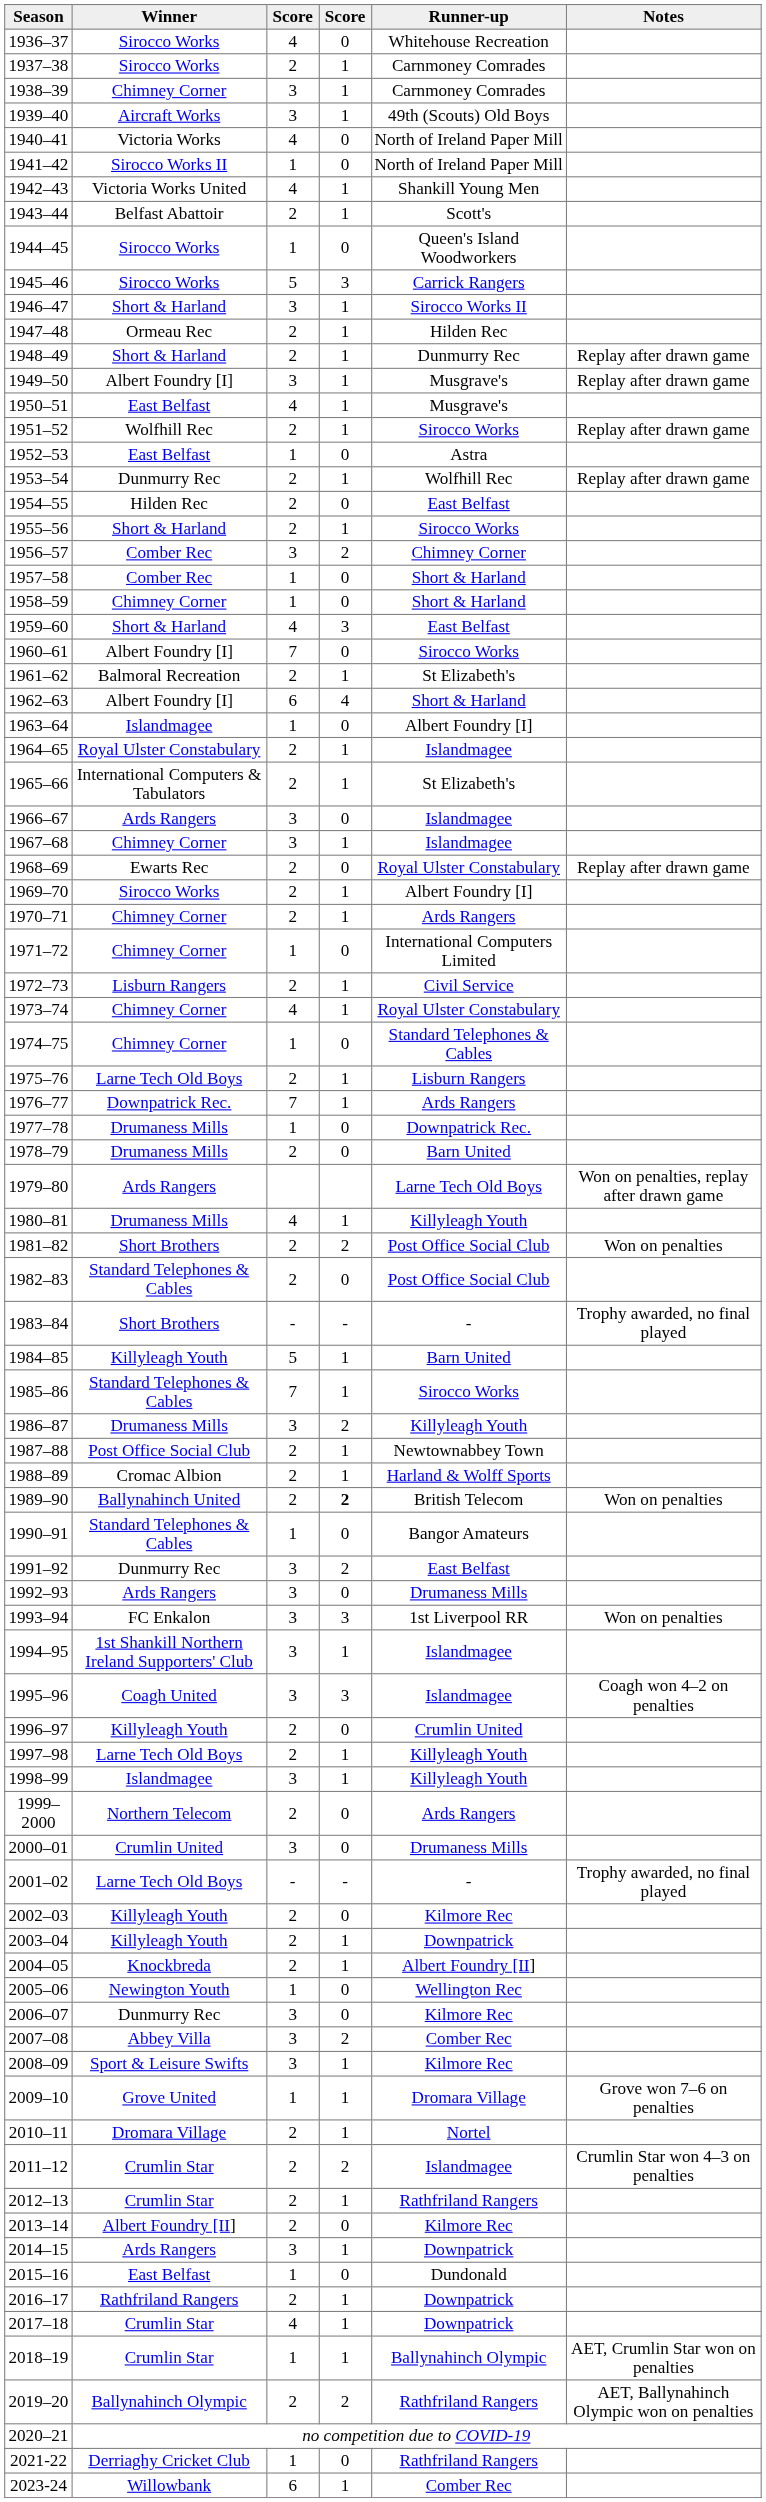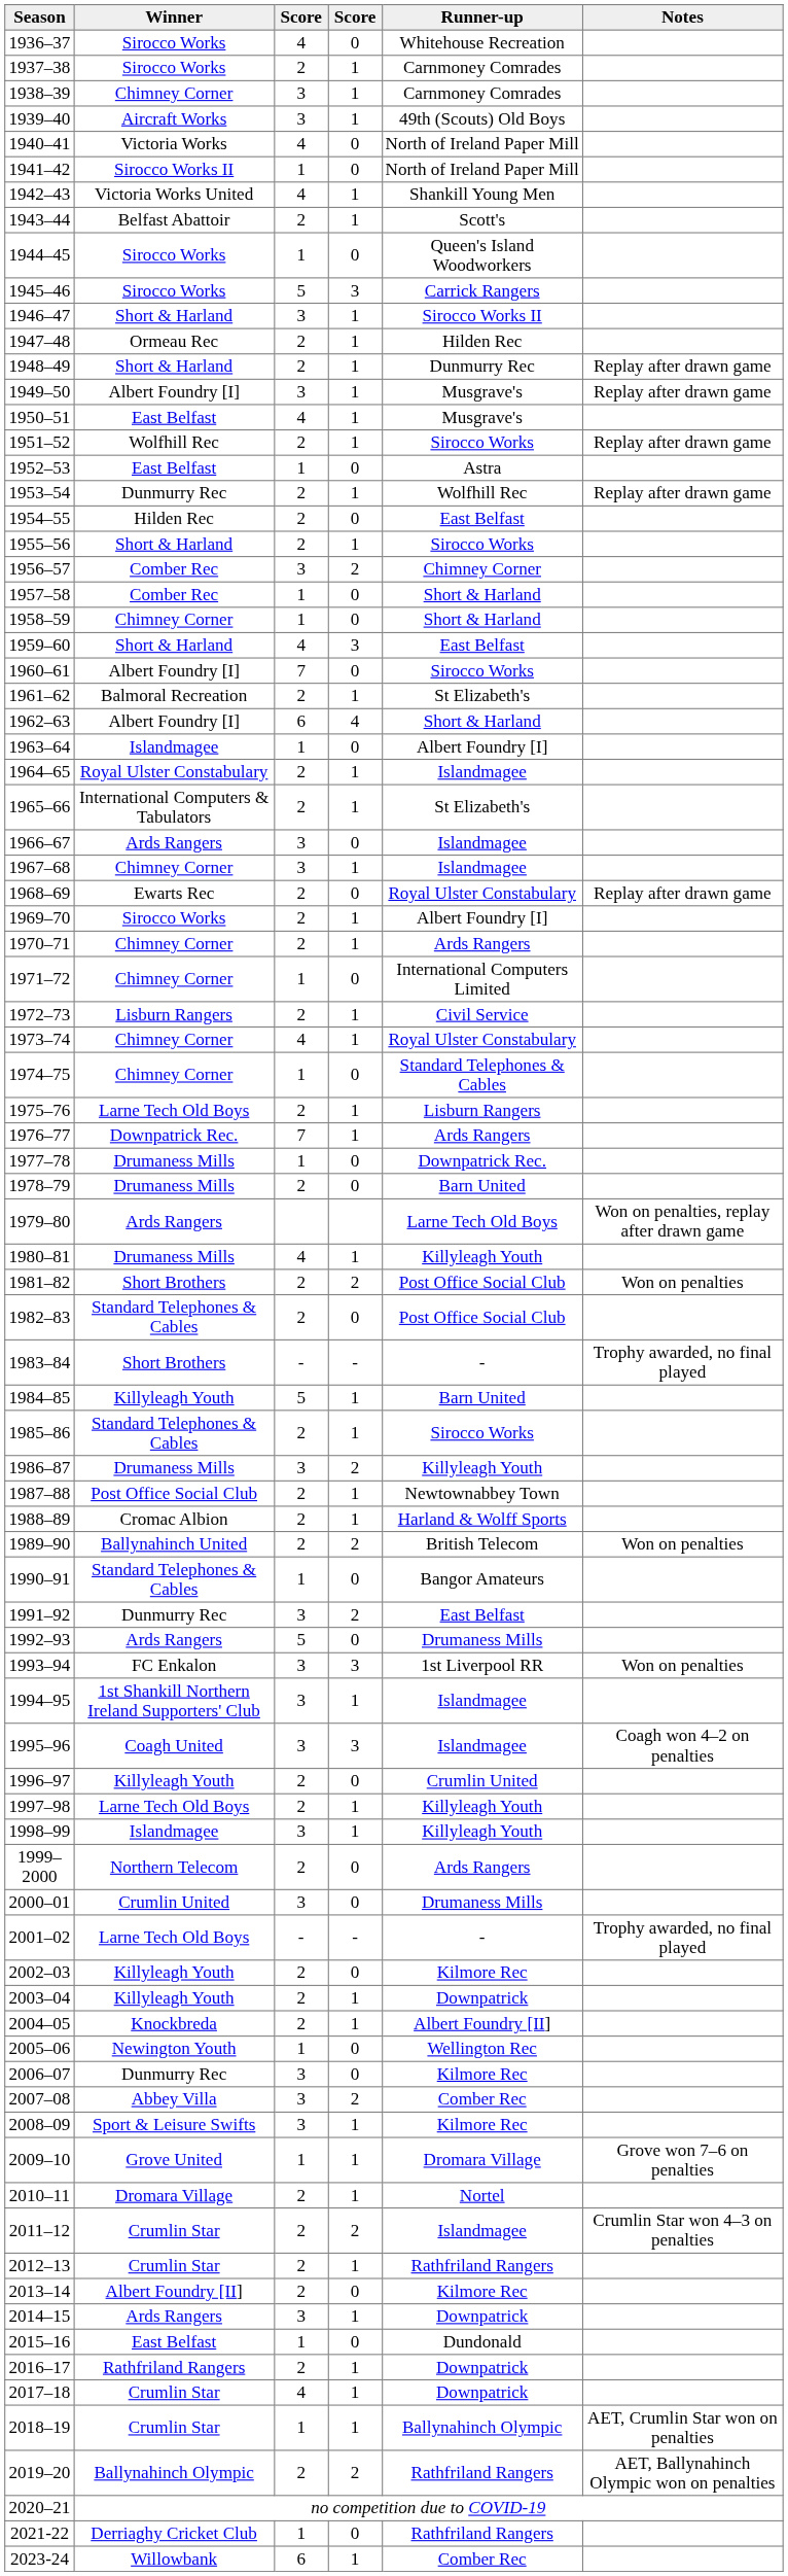 <table class="toccolours" border="1" cellpadding="2" style="border-collapse: collapse; text-align: center; width: 80%; margin: 0 auto">
 <tr style="background: #efefef;">
 <th width="5%">Season</th>
 <th width="20%">Winner</th>
 <th width="3%">Score</th>
 <th width="3%">Score</th>
 <th width="20%">Runner-up</th>
 <th width="20%">Notes</th>
 </tr>
 <tr>
 <td>1936–37</td>
 <td><a href='#'>Sirocco Works</a></td>
 <td>4</td>
 <td>0</td>
 <td>Whitehouse Recreation</td>
 <td></td>
 </tr>
 <tr>
 <td>1937–38</td>
 <td><a href='#'>Sirocco Works</a></td>
 <td>2</td>
 <td>1</td>
 <td>Carnmoney Comrades</td>
 <td></td>
 </tr>
 <tr>
 <td>1938–39</td>
 <td><a href='#'>Chimney Corner</a></td>
 <td>3</td>
 <td>1</td>
 <td>Carnmoney Comrades</td>
 <td></td>
 </tr>
 <tr>
 <td>1939–40</td>
 <td><a href='#'>Aircraft Works</a></td>
 <td>3</td>
 <td>1</td>
 <td>49th (Scouts) Old Boys</td>
 <td></td>
 </tr>
 <tr>
 <td>1940–41</td>
 <td>Victoria Works</td>
 <td>4</td>
 <td>0</td>
 <td>North of Ireland Paper Mill</td>
 <td></td>
 </tr>
 <tr>
 <td>1941–42</td>
 <td><a href='#'>Sirocco Works II</a></td>
 <td>1</td>
 <td>0</td>
 <td>North of Ireland Paper Mill</td>
 <td></td>
 </tr>
 <tr>
 <td>1942–43</td>
 <td>Victoria Works United</td>
 <td>4</td>
 <td>1</td>
 <td>Shankill Young Men</td>
 <td></td>
 </tr>
 <tr>
 <td>1943–44</td>
 <td>Belfast Abattoir</td>
 <td>2</td>
 <td>1</td>
 <td>Scott's</td>
 <td></td>
 </tr>
 <tr>
 <td>1944–45</td>
 <td><a href='#'>Sirocco Works</a></td>
 <td>1</td>
 <td>0</td>
 <td>Queen's Island Woodworkers</td>
 <td></td>
 </tr>
 <tr>
 <td>1945–46</td>
 <td><a href='#'>Sirocco Works</a></td>
 <td>5</td>
 <td>3</td>
 <td><a href='#'>Carrick Rangers</a></td>
 <td></td>
 </tr>
 <tr>
 <td>1946–47</td>
 <td><a href='#'>Short & Harland</a></td>
 <td>3</td>
 <td>1</td>
 <td><a href='#'>Sirocco Works II</a></td>
 <td></td>
 </tr>
 <tr>
 <td>1947–48</td>
 <td>Ormeau Rec</td>
 <td>2</td>
 <td>1</td>
 <td>Hilden Rec</td>
 <td></td>
 </tr>
 <tr>
 <td>1948–49</td>
 <td><a href='#'>Short & Harland</a></td>
 <td>2</td>
 <td>1</td>
 <td>Dunmurry Rec</td>
 <td>Replay after drawn game</td>
 </tr>
 <tr>
 <td>1949–50</td>
 <td>Albert Foundry [I]</td>
 <td>3</td>
 <td>1</td>
 <td>Musgrave's</td>
 <td>Replay after drawn game</td>
 </tr>
 <tr>
 <td>1950–51</td>
 <td><a href='#'>East Belfast</a></td>
 <td>4</td>
 <td>1</td>
 <td>Musgrave's</td>
 <td></td>
 </tr>
 <tr>
 <td>1951–52</td>
 <td>Wolfhill Rec</td>
 <td>2</td>
 <td>1</td>
 <td><a href='#'>Sirocco Works</a></td>
 <td>Replay after drawn game</td>
 </tr>
 <tr>
 <td>1952–53</td>
 <td><a href='#'>East Belfast</a></td>
 <td>1</td>
 <td>0</td>
 <td>Astra</td>
 <td></td>
 </tr>
 <tr>
 <td>1953–54</td>
 <td>Dunmurry Rec</td>
 <td>2</td>
 <td>1</td>
 <td>Wolfhill Rec</td>
 <td>Replay after drawn game</td>
 </tr>
 <tr>
 <td>1954–55</td>
 <td>Hilden Rec</td>
 <td>2</td>
 <td>0</td>
 <td><a href='#'>East Belfast</a></td>
 <td></td>
 </tr>
 <tr>
 <td>1955–56</td>
 <td><a href='#'>Short & Harland</a></td>
 <td>2</td>
 <td>1</td>
 <td><a href='#'>Sirocco Works</a></td>
 <td></td>
 </tr>
 <tr>
 <td>1956–57</td>
 <td><a href='#'>Comber Rec</a></td>
 <td>3</td>
 <td>2</td>
 <td><a href='#'>Chimney Corner</a></td>
 <td></td>
 </tr>
 <tr>
 <td>1957–58</td>
 <td><a href='#'>Comber Rec</a></td>
 <td>1</td>
 <td>0</td>
 <td><a href='#'>Short & Harland</a></td>
 <td></td>
 </tr>
 <tr>
 <td>1958–59</td>
 <td><a href='#'>Chimney Corner</a></td>
 <td>1</td>
 <td>0</td>
 <td><a href='#'>Short & Harland</a></td>
 <td></td>
 </tr>
 <tr>
 <td>1959–60</td>
 <td><a href='#'>Short & Harland</a></td>
 <td>4</td>
 <td>3</td>
 <td><a href='#'>East Belfast</a></td>
 <td></td>
 </tr>
 <tr>
 <td>1960–61</td>
 <td>Albert Foundry [I]</td>
 <td>7</td>
 <td>0</td>
 <td><a href='#'>Sirocco Works</a></td>
 <td></td>
 </tr>
 <tr>
 <td>1961–62</td>
 <td>Balmoral Recreation</td>
 <td>2</td>
 <td>1</td>
 <td>St Elizabeth's</td>
 <td></td>
 </tr>
 <tr>
 <td>1962–63</td>
 <td>Albert Foundry [I]</td>
 <td>6</td>
 <td>4</td>
 <td><a href='#'>Short & Harland</a></td>
 <td></td>
 </tr>
 <tr>
 <td>1963–64</td>
 <td><a href='#'>Islandmagee</a></td>
 <td>1</td>
 <td>0</td>
 <td>Albert Foundry [I]</td>
 <td></td>
 </tr>
 <tr>
 <td>1964–65</td>
 <td><a href='#'>Royal Ulster Constabulary</a></td>
 <td>2</td>
 <td>1</td>
 <td><a href='#'>Islandmagee</a></td>
 <td></td>
 </tr>
 <tr>
 <td>1965–66</td>
 <td>International Computers & Tabulators</td>
 <td>2</td>
 <td>1</td>
 <td>St Elizabeth's</td>
 <td></td>
 </tr>
 <tr>
 <td>1966–67</td>
 <td><a href='#'>Ards Rangers</a></td>
 <td>3</td>
 <td>0</td>
 <td><a href='#'>Islandmagee</a></td>
 <td></td>
 </tr>
 <tr>
 <td>1967–68</td>
 <td><a href='#'>Chimney Corner</a></td>
 <td>3</td>
 <td>1</td>
 <td><a href='#'>Islandmagee</a></td>
 <td></td>
 </tr>
 <tr>
 <td>1968–69</td>
 <td>Ewarts Rec</td>
 <td>2</td>
 <td>0</td>
 <td><a href='#'>Royal Ulster Constabulary</a></td>
 <td>Replay after drawn game</td>
 </tr>
 <tr>
 <td>1969–70</td>
 <td><a href='#'>Sirocco Works</a></td>
 <td>2</td>
 <td>1</td>
 <td>Albert Foundry [I]</td>
 <td></td>
 </tr>
 <tr>
 <td>1970–71</td>
 <td><a href='#'>Chimney Corner</a></td>
 <td>2</td>
 <td>1</td>
 <td><a href='#'>Ards Rangers</a></td>
 <td></td>
 </tr>
 <tr>
 <td>1971–72</td>
 <td><a href='#'>Chimney Corner</a></td>
 <td>1</td>
 <td>0</td>
 <td>International Computers Limited</td>
 <td></td>
 </tr>
 <tr>
 <td>1972–73</td>
 <td><a href='#'>Lisburn Rangers</a></td>
 <td>2</td>
 <td>1</td>
 <td><a href='#'>Civil Service</a></td>
 <td></td>
 </tr>
 <tr>
 <td>1973–74</td>
 <td><a href='#'>Chimney Corner</a></td>
 <td>4</td>
 <td>1</td>
 <td><a href='#'>Royal Ulster Constabulary</a></td>
 <td></td>
 </tr>
 <tr>
 <td>1974–75</td>
 <td><a href='#'>Chimney Corner</a></td>
 <td>1</td>
 <td>0</td>
 <td><a href='#'>Standard Telephones & Cables</a></td>
 <td></td>
 </tr>
 <tr>
 <td>1975–76</td>
 <td><a href='#'>Larne Tech Old Boys</a></td>
 <td>2</td>
 <td>1</td>
 <td><a href='#'>Lisburn Rangers</a></td>
 <td></td>
 </tr>
 <tr>
 <td>1976–77</td>
 <td><a href='#'>Downpatrick Rec.</a></td>
 <td>7</td>
 <td>1</td>
 <td><a href='#'>Ards Rangers</a></td>
 <td></td>
 </tr>
 <tr>
 <td>1977–78</td>
 <td><a href='#'>Drumaness Mills</a></td>
 <td>1</td>
 <td>0</td>
 <td><a href='#'>Downpatrick Rec.</a></td>
 <td></td>
 </tr>
 <tr>
 <td>1978–79</td>
 <td><a href='#'>Drumaness Mills</a></td>
 <td>2</td>
 <td>0</td>
 <td><a href='#'>Barn United</a></td>
 <td></td>
 </tr>
 <tr>
 <td>1979–80</td>
 <td><a href='#'>Ards Rangers</a></td>
 <td></td>
 <td></td>
 <td><a href='#'>Larne Tech Old Boys</a></td>
 <td>Won on penalties, replay after drawn game</td>
 </tr>
 <tr>
 <td>1980–81</td>
 <td><a href='#'>Drumaness Mills</a></td>
 <td>4</td>
 <td>1</td>
 <td><a href='#'>Killyleagh Youth</a></td>
 <td></td>
 </tr>
 <tr>
 <td>1981–82</td>
 <td><a href='#'>Short Brothers</a></td>
 <td>2</td>
 <td>2</td>
 <td><a href='#'>Post Office Social Club</a></td>
 <td>Won on penalties</td>
 </tr>
 <tr>
 <td>1982–83</td>
 <td><a href='#'>Standard Telephones & Cables</a></td>
 <td>2</td>
 <td>0</td>
 <td><a href='#'>Post Office Social Club</a></td>
 <td></td>
 </tr>
 <tr>
 <td>1983–84</td>
 <td><a href='#'>Short Brothers</a></td>
 <td>-</td>
 <td>-</td>
 <td>-</td>
 <td>Trophy awarded, no final played</td>
 </tr>
 <tr>
 <td>1984–85</td>
 <td><a href='#'>Killyleagh Youth</a></td>
 <td>5</td>
 <td>1</td>
 <td><a href='#'>Barn United</a></td>
 <td></td>
 </tr>
 <tr>
 <td>1985–86</td>
 <td><a href='#'>Standard Telephones & Cables</a></td>
-<td>7</td>
+<td>2</td>
 <td>1</td>
 <td><a href='#'>Sirocco Works</a></td>
 <td></td>
 </tr>
 <tr>
 <td>1986–87</td>
 <td><a href='#'>Drumaness Mills</a></td>
 <td>3</td>
 <td>2</td>
 <td><a href='#'>Killyleagh Youth</a></td>
 <td></td>
 </tr>
 <tr>
 <td>1987–88</td>
 <td><a href='#'>Post Office Social Club</a></td>
 <td>2</td>
 <td>1</td>
 <td>Newtownabbey Town</td>
 <td></td>
 </tr>
 <tr>
 <td>1988–89</td>
 <td>Cromac Albion</td>
 <td>2</td>
 <td>1</td>
 <td><a href='#'>Harland & Wolff Sports</a></td>
 <td></td>
 </tr>
 <tr>
 <td>1989–90</td>
 <td><a href='#'>Ballynahinch United</a></td>
 <td>2</td>
-<td><strong>2</strong></td>
+<td>2</td>
 <td>British Telecom</td>
 <td>Won on penalties</td>
 </tr>
 <tr>
 <td>1990–91</td>
 <td><a href='#'>Standard Telephones & Cables</a></td>
 <td>1</td>
 <td>0</td>
 <td>Bangor Amateurs</td>
 <td></td>
 </tr>
 <tr>
 <td>1991–92</td>
 <td>Dunmurry Rec</td>
 <td>3</td>
 <td>2</td>
 <td><a href='#'>East Belfast</a></td>
 <td></td>
 </tr>
 <tr>
 <td>1992–93</td>
 <td><a href='#'>Ards Rangers</a></td>
-<td>3</td>
+<td>5</td>
 <td>0</td>
 <td><a href='#'>Drumaness Mills</a></td>
 <td></td>
 </tr>
 <tr>
 <td>1993–94</td>
 <td>FC Enkalon</td>
 <td>3</td>
 <td>3</td>
 <td>1st Liverpool RR</td>
 <td>Won on penalties</td>
 </tr>
 <tr>
 <td>1994–95</td>
 <td><a href='#'>1st Shankill Northern Ireland Supporters' Club</a></td>
 <td>3</td>
 <td>1</td>
 <td><a href='#'>Islandmagee</a></td>
 <td></td>
 </tr>
 <tr>
 <td>1995–96</td>
 <td><a href='#'>Coagh United</a></td>
 <td>3</td>
 <td>3</td>
 <td><a href='#'>Islandmagee</a></td>
 <td>Coagh won 4–2 on penalties</td>
 </tr>
 <tr>
 <td>1996–97</td>
 <td><a href='#'>Killyleagh Youth</a></td>
 <td>2</td>
 <td>0</td>
 <td><a href='#'>Crumlin United</a></td>
 <td></td>
 </tr>
 <tr>
 <td>1997–98</td>
 <td><a href='#'>Larne Tech Old Boys</a></td>
 <td>2</td>
 <td>1</td>
 <td><a href='#'>Killyleagh Youth</a></td>
 <td></td>
 </tr>
 <tr>
 <td>1998–99</td>
 <td><a href='#'>Islandmagee</a></td>
 <td>3</td>
 <td>1</td>
 <td><a href='#'>Killyleagh Youth</a></td>
 <td></td>
 </tr>
 <tr>
 <td>1999–2000</td>
 <td><a href='#'>Northern Telecom</a></td>
 <td>2</td>
 <td>0</td>
 <td><a href='#'>Ards Rangers</a></td>
 <td></td>
 </tr>
 <tr>
 <td>2000–01</td>
 <td><a href='#'>Crumlin United</a></td>
 <td>3</td>
 <td>0</td>
 <td><a href='#'>Drumaness Mills</a></td>
 <td></td>
 </tr>
 <tr>
 <td>2001–02</td>
 <td><a href='#'>Larne Tech Old Boys</a></td>
 <td>-</td>
 <td>-</td>
 <td>-</td>
 <td>Trophy awarded, no final played</td>
 </tr>
 <tr>
 <td>2002–03</td>
 <td><a href='#'>Killyleagh Youth</a></td>
 <td>2</td>
 <td>0</td>
 <td><a href='#'>Kilmore Rec</a></td>
 <td></td>
 </tr>
 <tr>
 <td>2003–04</td>
 <td><a href='#'>Killyleagh Youth</a></td>
 <td>2</td>
 <td>1</td>
 <td><a href='#'>Downpatrick</a></td>
 <td></td>
 </tr>
 <tr>
 <td>2004–05</td>
 <td><a href='#'>Knockbreda</a></td>
 <td>2</td>
 <td>1</td>
 <td><a href='#'>Albert Foundry [II</a>]</td>
 <td></td>
 </tr>
 <tr>
 <td>2005–06</td>
 <td><a href='#'>Newington Youth</a></td>
 <td>1</td>
 <td>0</td>
 <td><a href='#'>Wellington Rec</a></td>
 <td></td>
 </tr>
 <tr>
 <td>2006–07</td>
 <td>Dunmurry Rec</td>
 <td>3</td>
 <td>0</td>
 <td><a href='#'>Kilmore Rec</a></td>
 <td></td>
 </tr>
 <tr>
 <td>2007–08</td>
 <td><a href='#'>Abbey Villa</a></td>
 <td>3</td>
 <td>2</td>
 <td><a href='#'>Comber Rec</a></td>
 <td></td>
 </tr>
 <tr>
 <td>2008–09</td>
 <td><a href='#'>Sport & Leisure Swifts</a></td>
 <td>3</td>
 <td>1</td>
 <td><a href='#'>Kilmore Rec</a></td>
 <td></td>
 </tr>
 <tr>
 <td>2009–10</td>
 <td><a href='#'>Grove United</a></td>
 <td>1</td>
 <td>1</td>
 <td><a href='#'>Dromara Village</a></td>
 <td>Grove won 7–6 on penalties</td>
 </tr>
 <tr>
 <td>2010–11</td>
 <td><a href='#'>Dromara Village</a></td>
 <td>2</td>
 <td>1</td>
 <td><a href='#'>Nortel</a></td>
 <td></td>
 </tr>
 <tr>
 <td>2011–12</td>
 <td><a href='#'>Crumlin Star</a></td>
 <td>2</td>
 <td>2</td>
 <td><a href='#'>Islandmagee</a></td>
 <td>Crumlin Star won 4–3 on penalties</td>
 </tr>
 <tr>
 <td>2012–13</td>
 <td><a href='#'>Crumlin Star</a></td>
 <td>2</td>
 <td>1</td>
 <td><a href='#'>Rathfriland Rangers</a></td>
 <td></td>
 </tr>
 <tr>
 <td>2013–14</td>
 <td><a href='#'>Albert Foundry [II</a>]</td>
 <td>2</td>
 <td>0</td>
 <td><a href='#'>Kilmore Rec</a></td>
 <td></td>
 </tr>
 <tr>
 <td>2014–15</td>
 <td><a href='#'>Ards Rangers</a></td>
 <td>3</td>
 <td>1</td>
 <td><a href='#'>Downpatrick</a></td>
 <td></td>
 </tr>
 <tr>
 <td>2015–16</td>
 <td><a href='#'>East Belfast</a></td>
 <td>1</td>
 <td>0</td>
 <td>Dundonald</td>
 <td></td>
 </tr>
 <tr>
 <td>2016–17</td>
 <td><a href='#'>Rathfriland Rangers</a></td>
 <td>2</td>
 <td>1</td>
 <td><a href='#'>Downpatrick</a></td>
 <td></td>
 </tr>
 <tr>
 <td>2017–18</td>
 <td><a href='#'>Crumlin Star</a></td>
 <td>4</td>
 <td>1</td>
 <td><a href='#'>Downpatrick</a></td>
 <td></td>
 </tr>
 <tr>
 <td>2018–19</td>
 <td><a href='#'>Crumlin Star</a></td>
 <td>1</td>
 <td>1</td>
 <td><a href='#'>Ballynahinch Olympic</a></td>
 <td>AET, Crumlin Star won on penalties</td>
 </tr>
 <tr>
 <td>2019–20</td>
 <td><a href='#'>Ballynahinch Olympic</a></td>
 <td>2</td>
 <td>2</td>
 <td><a href='#'>Rathfriland Rangers</a></td>
 <td>AET, Ballynahinch Olympic won on penalties</td>
 </tr>
 <tr>
 <td>2020–21</td>
 <td colspan=5><em>no competition due to <a href='#'>COVID-19</a></em></td>
 </tr>
 <tr>
 <td>2021-22</td>
 <td><a href='#'>Derriaghy Cricket Club</a></td>
 <td>1</td>
 <td>0</td>
 <td><a href='#'>Rathfriland Rangers</a></td>
 <td></td>
 </tr>
 <tr>
 <td>2023-24</td>
 <td><a href='#'>Willowbank</a></td>
 <td>6</td>
 <td>1</td>
 <td><a href='#'>Comber Rec</a></td>
 <td></td>
 </tr>
 </table>
